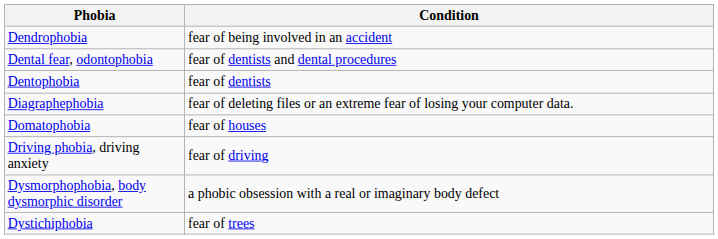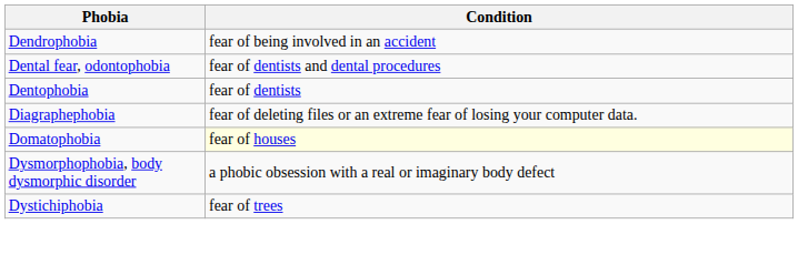 <table class="wikitable sortable" border="1">
 <tr>
 <th width="200px">Phobia</th>
 <th width="600px">Condition</th>
 </tr>
 <tr>
 <td><a href='#'>Dendrophobia</a></td>
 <td>fear of being involved in an <a href='#'>accident</a></td>
 </tr>
 <tr>
 <td><a href='#'>Dental fear</a>, <a href='#'>odontophobia</a></td>
 <td>fear of <a href='#'>dentists</a> and <a href='#'>dental procedures</a></td>
 </tr>
 <tr>
 <td><a href='#'>Dentophobia</a></td>
 <td>fear of <a href='#'>dentists</a></td>
 </tr>
 <tr>
 <td><a href='#'>Diagraphephobia</a></td>
 <td>fear of deleting files or an extreme fear of losing your computer data.</td>
 </tr>
 <tr>
 <td><a href='#'>Domatophobia</a></td>
-<td>fear of <a href='#'>houses</a></td>
-</tr>
-<tr>
-<td><a href='#'>Driving phobia</a>, driving anxiety</td>
-<td>fear of <a href='#'>driving</a></td>
+<td style="background: lightyellow;">fear of <a href='#'>houses</a></td>
 </tr>
 <tr>
 <td><a href='#'>Dysmorphophobia</a>, <a href='#'>body dysmorphic disorder</a></td>
 <td>a phobic obsession with a real or imaginary body defect</td>
 </tr>
 <tr>
 <td><a href='#'>Dystichiphobia</a></td>
 <td>fear of <a href='#'>trees</a></td>
 </tr>
 </table>
